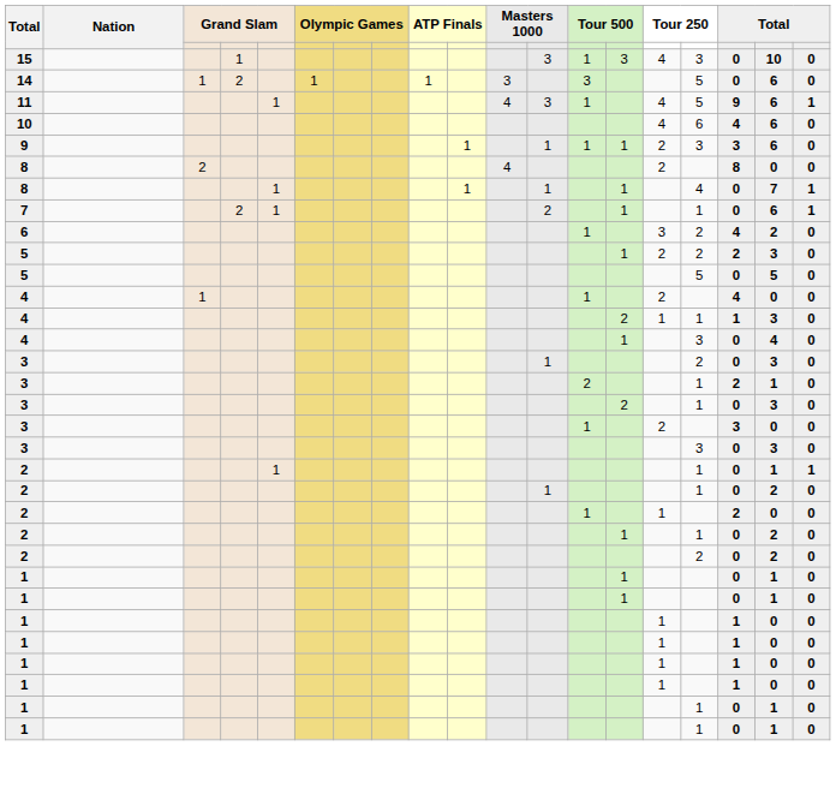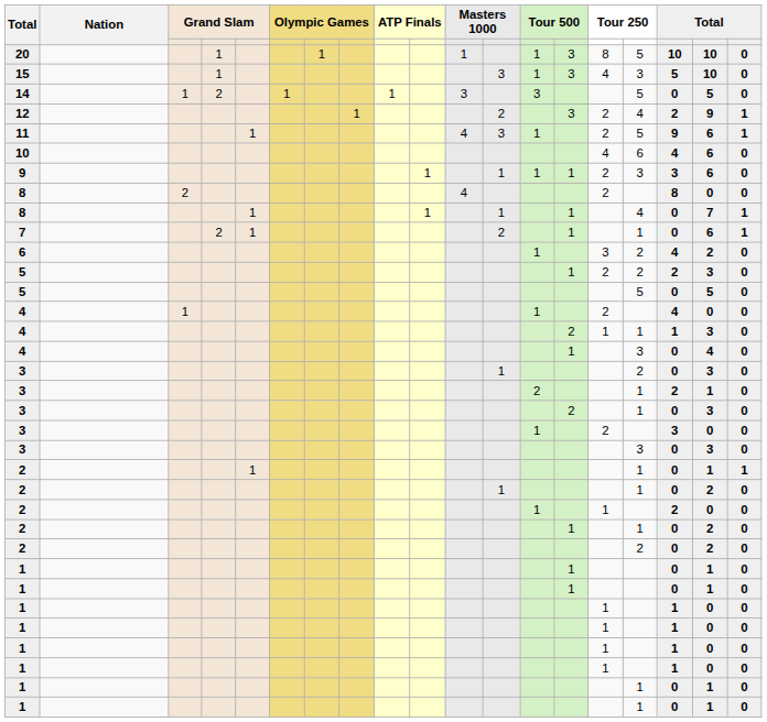 <table class="sortable wikitable" style="font-size:90%">
 <tr>
 <th style="width:30px;" rowspan="2">Total</th>
 <th style="width:180px;" rowspan="2">Nation</th>
 <th style="background-color:#f3e6d7;" colspan="3">Grand Slam</th>
 <th style="background-color:#f0dc82;" colspan="3">Olympic Games</th>
 <th style="background-color:#ffffcc;" colspan="2">ATP Finals</th>
 <th style="background-color:#e9e9e9;" colspan="2">Masters 1000</th>
 <th style="background-color:#d4f1c5;" colspan="2">Tour 500</th>
 <th style="background-color:#ffffff;" colspan="2">Tour 250</th>
 <th style="background-color:#efefef;" colspan="3">Total</th>
 </tr>
 <tr>
 <th style="width:41px; background-color:#f3e6d7;"></th>
 <th style="width:41px; background-color:#f3e6d7;"></th>
 <th style="width:41px; background-color:#f3e6d7;"></th>
 <th style="width:41px; background-color:#f0dc82;"></th>
 <th style="width:41px; background-color:#f0dc82;"></th>
 <th style="width:41px; background-color:#f0dc82;"></th>
 <th style="width:41px; background-color:#ffffcc;"></th>
 <th style="width:41px; background-color:#ffffcc;"></th>
 <th style="width:41px; background-color:#e9e9e9;"></th>
 <th style="width:41px; background-color:#e9e9e9;"></th>
 <th style="width:41px; background-color:#d4f1c5;"></th>
 <th style="width:41px; background-color:#d4f1c5;"></th>
 <th style="width:41px; background-color:#ffffff;"></th>
 <th style="width:41px; background-color:#ffffff;"></th>
 <th style="width:41px; background-color:#efefef;"></th>
 <th style="width:41px; background-color:#efefef;"></th>
 <th style="width:41px; background-color:#efefef;"></th>
 </tr>
 <tr align="center">
+<td style="background:#efefef;"><strong>20</strong></td>
+<td align="left"></td>
+<td style="background:#F3E6D7;"></td>
+<td style="background:#F3E6D7;">1</td>
+<td style="background:#F3E6D7;"></td>
+<td style="background:#F0DC82;"></td>
+<td style="background:#F0DC82;">1</td>
+<td style="background:#F0DC82;"></td>
+<td style="background:#ffc;"></td>
+<td style="background:#ffc;"></td>
+<td style="background:#E9E9E9;">1</td>
+<td style="background:#E9E9E9;"></td>
+<td style="background:#D4F1C5;">1</td>
+<td style="background:#D4F1C5;">3</td>
+<td>8</td>
+<td>5</td>
+<td style="background:#efefef;"><strong>10</strong></td>
+<td style="background:#efefef;"><strong>10 </strong></td>
+<td style="background:#efefef;"><strong>0</strong></td>
+</tr>
+<tr align="center">
 <td style="background:#efefef;"><strong>15</strong></td>
 <td align="left"></td>
 <td style="background:#F3E6D7;"></td>
 <td style="background:#F3E6D7;">1</td>
 <td style="background:#F3E6D7;"></td>
 <td style="background:#F0DC82;"></td>
 <td style="background:#F0DC82;"></td>
 <td style="background:#F0DC82;"></td>
 <td style="background:#ffc;"></td>
 <td style="background:#ffc;"></td>
 <td style="background:#E9E9E9;"></td>
 <td style="background:#E9E9E9;">3</td>
 <td style="background:#D4F1C5;">1</td>
 <td style="background:#D4F1C5;">3</td>
 <td>4</td>
 <td>3</td>
-<td style="background:#efefef;"><strong>0 </strong></td>
+<td style="background:#efefef;"><strong>5 </strong></td>
 <td style="background:#efefef;"><strong>10 </strong></td>
 <td style="background:#efefef;"><strong>0</strong></td>
 </tr>
 <tr align="center">
 <td style="background:#efefef;"><strong>14</strong></td>
 <td align="left"></td>
 <td style="background:#F3E6D7;">1</td>
 <td style="background:#F3E6D7;">2</td>
 <td style="background:#F3E6D7;"></td>
 <td style="background:#F0DC82;">1</td>
 <td style="background:#F0DC82;"></td>
 <td style="background:#F0DC82;"></td>
 <td style="background:#ffc;">1</td>
 <td style="background:#ffc;"></td>
 <td style="background:#E9E9E9;">3</td>
 <td style="background:#E9E9E9;"></td>
 <td style="background:#D4F1C5;">3</td>
 <td style="background:#D4F1C5;"></td>
 <td></td>
 <td>5</td>
 <td style="background:#efefef;"><strong>0 </strong></td>
-<td style="background:#efefef;"><strong>6</strong></td>
+<td style="background:#efefef;"><strong>5</strong></td>
 <td style="background:#efefef;"><strong>0</strong></td>
+</tr>
+<tr align="center">
+<td style="background:#efefef;"><strong>12</strong></td>
+<td align="left"></td>
+<td style="background:#F3E6D7;"></td>
+<td style="background:#F3E6D7;"></td>
+<td style="background:#F3E6D7;"></td>
+<td style="background:#F0DC82;"></td>
+<td style="background:#F0DC82;"></td>
+<td style="background:#F0DC82;">1</td>
+<td style="background:#ffc;"></td>
+<td style="background:#ffc;"></td>
+<td style="background:#E9E9E9;"></td>
+<td style="background:#E9E9E9;">2</td>
+<td style="background:#D4F1C5;"></td>
+<td style="background:#D4F1C5;">3</td>
+<td>2</td>
+<td>4</td>
+<td style="background:#efefef;"><strong>2 </strong></td>
+<td style="background:#efefef;"><strong>9 </strong></td>
+<td style="background:#efefef;"><strong>1</strong></td>
 </tr>
 <tr align="center">
 <td style="background:#efefef;"><strong>11</strong></td>
 <td align="left"></td>
 <td style="background:#F3E6D7;"></td>
 <td style="background:#F3E6D7;"></td>
 <td style="background:#F3E6D7;">1</td>
 <td style="background:#F0DC82;"></td>
 <td style="background:#F0DC82;"></td>
 <td style="background:#F0DC82;"></td>
 <td style="background:#ffc;"></td>
 <td style="background:#ffc;"></td>
 <td style="background:#E9E9E9;">4</td>
 <td style="background:#E9E9E9;">3</td>
 <td style="background:#D4F1C5;">1</td>
 <td style="background:#D4F1C5;"></td>
-<td>4</td>
+<td>2</td>
 <td>5</td>
 <td style="background:#efefef;"><strong>9 </strong></td>
 <td style="background:#efefef;"><strong>6</strong></td>
 <td style="background:#efefef;"><strong>1</strong></td>
 </tr>
 <tr align="center">
 <td style="background:#efefef;"><strong>10</strong></td>
 <td align="left"></td>
 <td style="background:#F3E6D7;"></td>
 <td style="background:#F3E6D7;"></td>
 <td style="background:#F3E6D7;"></td>
 <td style="background:#F0DC82;"></td>
 <td style="background:#F0DC82;"></td>
 <td style="background:#F0DC82;"></td>
 <td style="background:#ffc;"></td>
 <td style="background:#ffc;"></td>
 <td style="background:#E9E9E9;"></td>
 <td style="background:#E9E9E9;"></td>
 <td style="background:#D4F1C5;"></td>
 <td style="background:#D4F1C5;"></td>
 <td>4</td>
 <td>6</td>
 <td style="background:#efefef;"><strong>4 </strong></td>
 <td style="background:#efefef;"><strong>6 </strong></td>
 <td style="background:#efefef;"><strong>0</strong></td>
 </tr>
 <tr align="center">
 <td style="background:#efefef;"><strong>9</strong></td>
 <td align="left"></td>
 <td style="background:#F3E6D7;"></td>
 <td style="background:#F3E6D7;"></td>
 <td style="background:#F3E6D7;"></td>
 <td style="background:#F0DC82;"></td>
 <td style="background:#F0DC82;"></td>
 <td style="background:#F0DC82;"></td>
 <td style="background:#ffc;"></td>
 <td style="background:#ffc;">1</td>
 <td style="background:#E9E9E9;"></td>
 <td style="background:#E9E9E9;">1</td>
 <td style="background:#D4F1C5;">1</td>
 <td style="background:#D4F1C5;">1</td>
 <td>2</td>
 <td>3</td>
 <td style="background:#efefef;"><strong>3 </strong></td>
 <td style="background:#efefef;"><strong>6 </strong></td>
 <td style="background:#efefef;"><strong>0</strong></td>
 </tr>
 <tr align="center">
 <td style="background:#efefef;"><strong>8</strong></td>
 <td align="left"></td>
 <td style="background:#F3E6D7;">2</td>
 <td style="background:#F3E6D7;"></td>
 <td style="background:#F3E6D7;"></td>
 <td style="background:#F0DC82;"></td>
 <td style="background:#F0DC82;"></td>
 <td style="background:#F0DC82;"></td>
 <td style="background:#ffc;"></td>
 <td style="background:#ffc;"></td>
 <td style="background:#E9E9E9;">4</td>
 <td style="background:#E9E9E9;"></td>
 <td style="background:#D4F1C5;"></td>
 <td style="background:#D4F1C5;"></td>
 <td>2</td>
 <td></td>
 <td style="background:#efefef;"><strong>8</strong></td>
 <td style="background:#efefef;"><strong>0 </strong></td>
 <td style="background:#efefef;"><strong>0</strong></td>
 </tr>
 <tr align="center">
 <td style="background:#efefef;"><strong>8</strong></td>
 <td align="left"></td>
 <td style="background:#F3E6D7;"></td>
 <td style="background:#F3E6D7;"></td>
 <td style="background:#F3E6D7;">1</td>
 <td style="background:#F0DC82;"></td>
 <td style="background:#F0DC82;"></td>
 <td style="background:#F0DC82;"></td>
 <td style="background:#ffc;"></td>
 <td style="background:#ffc;">1</td>
 <td style="background:#E9E9E9;"></td>
 <td style="background:#E9E9E9;">1</td>
 <td style="background:#D4F1C5;"></td>
 <td style="background:#D4F1C5;">1</td>
 <td></td>
 <td>4</td>
 <td style="background:#efefef;"><strong>0 </strong></td>
 <td style="background:#efefef;"><strong>7 </strong></td>
 <td style="background:#efefef;"><strong>1</strong></td>
 </tr>
 <tr align="center">
 <td style="background:#efefef;"><strong>7</strong></td>
 <td align="left"></td>
 <td style="background:#F3E6D7;"></td>
 <td style="background:#F3E6D7;">2</td>
 <td style="background:#F3E6D7;">1</td>
 <td style="background:#F0DC82;"></td>
 <td style="background:#F0DC82;"></td>
 <td style="background:#F0DC82;"></td>
 <td style="background:#ffc;"></td>
 <td style="background:#ffc;"></td>
 <td style="background:#E9E9E9;"></td>
 <td style="background:#E9E9E9;">2</td>
 <td style="background:#D4F1C5;"></td>
 <td style="background:#D4F1C5;">1</td>
 <td></td>
 <td>1</td>
 <td style="background:#efefef;"><strong>0 </strong></td>
 <td style="background:#efefef;"><strong>6 </strong></td>
 <td style="background:#efefef;"><strong>1</strong></td>
 </tr>
 <tr align="center">
 <td style="background:#efefef;"><strong>6</strong></td>
 <td align="left"></td>
 <td style="background:#F3E6D7;"></td>
 <td style="background:#F3E6D7;"></td>
 <td style="background:#F3E6D7;"></td>
 <td style="background:#F0DC82;"></td>
 <td style="background:#F0DC82;"></td>
 <td style="background:#F0DC82;"></td>
 <td style="background:#ffc;"></td>
 <td style="background:#ffc;"></td>
 <td style="background:#E9E9E9;"></td>
 <td style="background:#E9E9E9;"></td>
 <td style="background:#D4F1C5;">1</td>
 <td style="background:#D4F1C5;"></td>
 <td>3</td>
 <td>2</td>
 <td style="background:#efefef;"><strong>4 </strong></td>
 <td style="background:#efefef;"><strong>2 </strong></td>
 <td style="background:#efefef;"><strong>0</strong></td>
 </tr>
 <tr align="center">
 <td style="background:#efefef;"><strong>5</strong></td>
 <td align="left"></td>
 <td style="background:#F3E6D7;"></td>
 <td style="background:#F3E6D7;"></td>
 <td style="background:#F3E6D7;"></td>
 <td style="background:#F0DC82;"></td>
 <td style="background:#F0DC82;"></td>
 <td style="background:#F0DC82;"></td>
 <td style="background:#ffc;"></td>
 <td style="background:#ffc;"></td>
 <td style="background:#E9E9E9;"></td>
 <td style="background:#E9E9E9;"></td>
 <td style="background:#D4F1C5;"></td>
 <td style="background:#D4F1C5;">1</td>
 <td>2</td>
 <td>2</td>
 <td style="background:#efefef;"><strong>2 </strong></td>
 <td style="background:#efefef;"><strong>3 </strong></td>
 <td style="background:#efefef;"><strong>0</strong></td>
 </tr>
 <tr align="center">
 <td style="background:#efefef;"><strong>5</strong></td>
 <td align="left"></td>
 <td style="background:#F3E6D7;"></td>
 <td style="background:#F3E6D7;"></td>
 <td style="background:#F3E6D7;"></td>
 <td style="background:#F0DC82;"></td>
 <td style="background:#F0DC82;"></td>
 <td style="background:#F0DC82;"></td>
 <td style="background:#ffc;"></td>
 <td style="background:#ffc;"></td>
 <td style="background:#E9E9E9;"></td>
 <td style="background:#E9E9E9;"></td>
 <td style="background:#D4F1C5;"></td>
 <td style="background:#D4F1C5;"></td>
 <td></td>
 <td>5</td>
 <td style="background:#efefef;"><strong>0 </strong></td>
 <td style="background:#efefef;"><strong>5 </strong></td>
 <td style="background:#efefef;"><strong>0</strong></td>
 </tr>
 <tr align="center">
 <td style="background:#efefef;"><strong>4</strong></td>
 <td align="left"></td>
 <td style="background:#F3E6D7;">1</td>
 <td style="background:#F3E6D7;"></td>
 <td style="background:#F3E6D7;"></td>
 <td style="background:#F0DC82;"></td>
 <td style="background:#F0DC82;"></td>
 <td style="background:#F0DC82;"></td>
 <td style="background:#ffc;"></td>
 <td style="background:#ffc;"></td>
 <td style="background:#E9E9E9;"></td>
 <td style="background:#E9E9E9;"></td>
 <td style="background:#D4F1C5;">1</td>
 <td style="background:#D4F1C5;"></td>
 <td>2</td>
 <td></td>
 <td style="background:#efefef;"><strong>4 </strong></td>
 <td style="background:#efefef;"><strong>0 </strong></td>
 <td style="background:#efefef;"><strong>0</strong></td>
 </tr>
 <tr align="center">
 <td style="background:#efefef;"><strong>4</strong></td>
 <td align="left"></td>
 <td style="background:#F3E6D7;"></td>
 <td style="background:#F3E6D7;"></td>
 <td style="background:#F3E6D7;"></td>
 <td style="background:#F0DC82;"></td>
 <td style="background:#F0DC82;"></td>
 <td style="background:#F0DC82;"></td>
 <td style="background:#ffc;"></td>
 <td style="background:#ffc;"></td>
 <td style="background:#E9E9E9;"></td>
 <td style="background:#E9E9E9;"></td>
 <td style="background:#D4F1C5;"></td>
 <td style="background:#D4F1C5;">2</td>
 <td>1</td>
 <td>1</td>
 <td style="background:#efefef;"><strong>1 </strong></td>
 <td style="background:#efefef;"><strong>3 </strong></td>
 <td style="background:#efefef;"><strong>0</strong></td>
 </tr>
 <tr align="center">
 <td style="background:#efefef;"><strong>4</strong></td>
 <td align="left"></td>
 <td style="background:#F3E6D7;"></td>
 <td style="background:#F3E6D7;"></td>
 <td style="background:#F3E6D7;"></td>
 <td style="background:#F0DC82;"></td>
 <td style="background:#F0DC82;"></td>
 <td style="background:#F0DC82;"></td>
 <td style="background:#ffc;"></td>
 <td style="background:#ffc;"></td>
 <td style="background:#E9E9E9;"></td>
 <td style="background:#E9E9E9;"></td>
 <td style="background:#D4F1C5;"></td>
 <td style="background:#D4F1C5;">1</td>
 <td></td>
 <td>3</td>
 <td style="background:#efefef;"><strong>0 </strong></td>
 <td style="background:#efefef;"><strong>4 </strong></td>
 <td style="background:#efefef;"><strong>0</strong></td>
 </tr>
 <tr align="center">
 <td style="background:#efefef;"><strong>3</strong></td>
 <td align="left"></td>
 <td style="background:#F3E6D7;"></td>
 <td style="background:#F3E6D7;"></td>
 <td style="background:#F3E6D7;"></td>
 <td style="background:#F0DC82;"></td>
 <td style="background:#F0DC82;"></td>
 <td style="background:#F0DC82;"></td>
 <td style="background:#ffc;"></td>
 <td style="background:#ffc;"></td>
 <td style="background:#E9E9E9;"></td>
 <td style="background:#E9E9E9;">1</td>
 <td style="background:#D4F1C5;"></td>
 <td style="background:#D4F1C5;"></td>
 <td></td>
 <td>2</td>
 <td style="background:#efefef;"><strong>0 </strong></td>
 <td style="background:#efefef;"><strong>3 </strong></td>
 <td style="background:#efefef;"><strong>0</strong></td>
 </tr>
 <tr align="center">
 <td style="background:#efefef;"><strong>3</strong></td>
 <td align="left"></td>
 <td style="background:#F3E6D7;"></td>
 <td style="background:#F3E6D7;"></td>
 <td style="background:#F3E6D7;"></td>
 <td style="background:#F0DC82;"></td>
 <td style="background:#F0DC82;"></td>
 <td style="background:#F0DC82;"></td>
 <td style="background:#ffc;"></td>
 <td style="background:#ffc;"></td>
 <td style="background:#E9E9E9;"></td>
 <td style="background:#E9E9E9;"></td>
 <td style="background:#D4F1C5;">2</td>
 <td style="background:#D4F1C5;"></td>
 <td></td>
 <td>1</td>
 <td style="background:#efefef;"><strong>2 </strong></td>
 <td style="background:#efefef;"><strong>1 </strong></td>
 <td style="background:#efefef;"><strong>0</strong></td>
 </tr>
 <tr align="center">
 <td style="background:#efefef;"><strong>3</strong></td>
 <td align="left"></td>
 <td style="background:#F3E6D7;"></td>
 <td style="background:#F3E6D7;"></td>
 <td style="background:#F3E6D7;"></td>
 <td style="background:#F0DC82;"></td>
 <td style="background:#F0DC82;"></td>
 <td style="background:#F0DC82;"></td>
 <td style="background:#ffc;"></td>
 <td style="background:#ffc;"></td>
 <td style="background:#E9E9E9;"></td>
 <td style="background:#E9E9E9;"></td>
 <td style="background:#D4F1C5;"></td>
 <td style="background:#D4F1C5;">2</td>
 <td></td>
 <td>1</td>
 <td style="background:#efefef;"><strong>0 </strong></td>
 <td style="background:#efefef;"><strong>3 </strong></td>
 <td style="background:#efefef;"><strong>0</strong></td>
 </tr>
 <tr align="center">
 <td style="background:#efefef;"><strong>3</strong></td>
 <td align="left"></td>
 <td style="background:#F3E6D7;"></td>
 <td style="background:#F3E6D7;"></td>
 <td style="background:#F3E6D7;"></td>
 <td style="background:#F0DC82;"></td>
 <td style="background:#F0DC82;"></td>
 <td style="background:#F0DC82;"></td>
 <td style="background:#ffc;"></td>
 <td style="background:#ffc;"></td>
 <td style="background:#E9E9E9;"></td>
 <td style="background:#E9E9E9;"></td>
 <td style="background:#D4F1C5;">1</td>
 <td style="background:#D4F1C5;"></td>
 <td>2</td>
 <td></td>
 <td style="background:#efefef;"><strong>3 </strong></td>
 <td style="background:#efefef;"><strong>0 </strong></td>
 <td style="background:#efefef;"><strong>0</strong></td>
 </tr>
 <tr align="center">
 <td style="background:#efefef;"><strong>3</strong></td>
 <td align="left"></td>
 <td style="background:#F3E6D7;"></td>
 <td style="background:#F3E6D7;"></td>
 <td style="background:#F3E6D7;"></td>
 <td style="background:#F0DC82;"></td>
 <td style="background:#F0DC82;"></td>
 <td style="background:#F0DC82;"></td>
 <td style="background:#ffc;"></td>
 <td style="background:#ffc;"></td>
 <td style="background:#E9E9E9;"></td>
 <td style="background:#E9E9E9;"></td>
 <td style="background:#D4F1C5;"></td>
 <td style="background:#D4F1C5;"></td>
 <td></td>
 <td>3</td>
 <td style="background:#efefef;"><strong>0 </strong></td>
 <td style="background:#efefef;"><strong>3 </strong></td>
 <td style="background:#efefef;"><strong>0</strong></td>
 </tr>
 <tr align="center">
 <td style="background:#efefef;"><strong>2</strong></td>
 <td align="left"></td>
 <td style="background:#F3E6D7;"></td>
 <td style="background:#F3E6D7;"></td>
 <td style="background:#F3E6D7;">1</td>
 <td style="background:#F0DC82;"></td>
 <td style="background:#F0DC82;"></td>
 <td style="background:#F0DC82;"></td>
 <td style="background:#ffc;"></td>
 <td style="background:#ffc;"></td>
 <td style="background:#E9E9E9;"></td>
 <td style="background:#E9E9E9;"></td>
 <td style="background:#D4F1C5;"></td>
 <td style="background:#D4F1C5;"></td>
 <td></td>
 <td>1</td>
 <td style="background:#efefef;"><strong>0 </strong></td>
 <td style="background:#efefef;"><strong>1 </strong></td>
 <td style="background:#efefef;"><strong>1</strong></td>
 </tr>
 <tr align="center">
 <td style="background:#efefef;"><strong>2</strong></td>
 <td align="left"></td>
 <td style="background:#F3E6D7;"></td>
 <td style="background:#F3E6D7;"></td>
 <td style="background:#F3E6D7;"></td>
 <td style="background:#F0DC82;"></td>
 <td style="background:#F0DC82;"></td>
 <td style="background:#F0DC82;"></td>
 <td style="background:#ffc;"></td>
 <td style="background:#ffc;"></td>
 <td style="background:#E9E9E9;"></td>
 <td style="background:#E9E9E9;">1</td>
 <td style="background:#D4F1C5;"></td>
 <td style="background:#D4F1C5;"></td>
 <td></td>
 <td>1</td>
 <td style="background:#efefef;"><strong>0 </strong></td>
 <td style="background:#efefef;"><strong>2 </strong></td>
 <td style="background:#efefef;"><strong>0</strong></td>
 </tr>
 <tr align="center">
 <td style="background:#efefef;"><strong>2</strong></td>
 <td align="left"></td>
 <td style="background:#F3E6D7;"></td>
 <td style="background:#F3E6D7;"></td>
 <td style="background:#F3E6D7;"></td>
 <td style="background:#F0DC82;"></td>
 <td style="background:#F0DC82;"></td>
 <td style="background:#F0DC82;"></td>
 <td style="background:#ffc;"></td>
 <td style="background:#ffc;"></td>
 <td style="background:#E9E9E9;"></td>
 <td style="background:#E9E9E9;"></td>
 <td style="background:#D4F1C5;">1</td>
 <td style="background:#D4F1C5;"></td>
 <td>1</td>
 <td></td>
 <td style="background:#efefef;"><strong>2 </strong></td>
 <td style="background:#efefef;"><strong>0 </strong></td>
 <td style="background:#efefef;"><strong>0</strong></td>
 </tr>
 <tr align="center">
 <td style="background:#efefef;"><strong>2</strong></td>
 <td align="left"></td>
 <td style="background:#F3E6D7;"></td>
 <td style="background:#F3E6D7;"></td>
 <td style="background:#F3E6D7;"></td>
 <td style="background:#F0DC82;"></td>
 <td style="background:#F0DC82;"></td>
 <td style="background:#F0DC82;"></td>
 <td style="background:#ffc;"></td>
 <td style="background:#ffc;"></td>
 <td style="background:#E9E9E9;"></td>
 <td style="background:#E9E9E9;"></td>
 <td style="background:#D4F1C5;"></td>
 <td style="background:#D4F1C5;">1</td>
 <td></td>
 <td>1</td>
 <td style="background:#efefef;"><strong>0 </strong></td>
 <td style="background:#efefef;"><strong>2 </strong></td>
 <td style="background:#efefef;"><strong>0</strong></td>
 </tr>
 <tr align="center">
 <td style="background:#efefef;"><strong>2</strong></td>
 <td align="left"></td>
 <td style="background:#F3E6D7;"></td>
 <td style="background:#F3E6D7;"></td>
 <td style="background:#F3E6D7;"></td>
 <td style="background:#F0DC82;"></td>
 <td style="background:#F0DC82;"></td>
 <td style="background:#F0DC82;"></td>
 <td style="background:#ffc;"></td>
 <td style="background:#ffc;"></td>
 <td style="background:#E9E9E9;"></td>
 <td style="background:#E9E9E9;"></td>
 <td style="background:#D4F1C5;"></td>
 <td style="background:#D4F1C5;"></td>
 <td></td>
 <td>2</td>
 <td style="background:#efefef;"><strong>0 </strong></td>
 <td style="background:#efefef;"><strong>2 </strong></td>
 <td style="background:#efefef;"><strong>0</strong></td>
 </tr>
 <tr align="center">
 <td style="background:#efefef;"><strong>1</strong></td>
 <td align="left"></td>
 <td style="background:#F3E6D7;"></td>
 <td style="background:#F3E6D7;"></td>
 <td style="background:#F3E6D7;"></td>
 <td style="background:#F0DC82;"></td>
 <td style="background:#F0DC82;"></td>
 <td style="background:#F0DC82;"></td>
 <td style="background:#ffc;"></td>
 <td style="background:#ffc;"></td>
 <td style="background:#E9E9E9;"></td>
 <td style="background:#E9E9E9;"></td>
 <td style="background:#D4F1C5;"></td>
 <td style="background:#D4F1C5;">1</td>
 <td></td>
 <td></td>
 <td style="background:#efefef;"><strong>0 </strong></td>
 <td style="background:#efefef;"><strong>1 </strong></td>
 <td style="background:#efefef;"><strong>0</strong></td>
 </tr>
 <tr align="center">
 <td style="background:#efefef;"><strong>1</strong></td>
 <td align="left"></td>
 <td style="background:#F3E6D7;"></td>
 <td style="background:#F3E6D7;"></td>
 <td style="background:#F3E6D7;"></td>
 <td style="background:#F0DC82;"></td>
 <td style="background:#F0DC82;"></td>
 <td style="background:#F0DC82;"></td>
 <td style="background:#ffc;"></td>
 <td style="background:#ffc;"></td>
 <td style="background:#E9E9E9;"></td>
 <td style="background:#E9E9E9;"></td>
 <td style="background:#D4F1C5;"></td>
 <td style="background:#D4F1C5;">1</td>
 <td></td>
 <td></td>
 <td style="background:#efefef;"><strong>0 </strong></td>
 <td style="background:#efefef;"><strong>1 </strong></td>
 <td style="background:#efefef;"><strong>0</strong></td>
 </tr>
 <tr align="center">
 <td style="background:#efefef;"><strong>1</strong></td>
 <td align="left"></td>
 <td style="background:#F3E6D7;"></td>
 <td style="background:#F3E6D7;"></td>
 <td style="background:#F3E6D7;"></td>
 <td style="background:#F0DC82;"></td>
 <td style="background:#F0DC82;"></td>
 <td style="background:#F0DC82;"></td>
 <td style="background:#ffc;"></td>
 <td style="background:#ffc;"></td>
 <td style="background:#E9E9E9;"></td>
 <td style="background:#E9E9E9;"></td>
 <td style="background:#D4F1C5;"></td>
 <td style="background:#D4F1C5;"></td>
 <td>1</td>
 <td></td>
 <td style="background:#efefef;"><strong>1 </strong></td>
 <td style="background:#efefef;"><strong>0 </strong></td>
 <td style="background:#efefef;"><strong>0</strong></td>
 </tr>
 <tr align="center">
 <td style="background:#efefef;"><strong>1</strong></td>
 <td align="left"></td>
 <td style="background:#F3E6D7;"></td>
 <td style="background:#F3E6D7;"></td>
 <td style="background:#F3E6D7;"></td>
 <td style="background:#F0DC82;"></td>
 <td style="background:#F0DC82;"></td>
 <td style="background:#F0DC82;"></td>
 <td style="background:#ffc;"></td>
 <td style="background:#ffc;"></td>
 <td style="background:#E9E9E9;"></td>
 <td style="background:#E9E9E9;"></td>
 <td style="background:#D4F1C5;"></td>
 <td style="background:#D4F1C5;"></td>
 <td>1</td>
 <td></td>
 <td style="background:#efefef;"><strong>1 </strong></td>
 <td style="background:#efefef;"><strong>0 </strong></td>
 <td style="background:#efefef;"><strong>0</strong></td>
 </tr>
 <tr align="center">
 <td style="background:#efefef;"><strong>1</strong></td>
 <td align="left"></td>
 <td style="background:#F3E6D7;"></td>
 <td style="background:#F3E6D7;"></td>
 <td style="background:#F3E6D7;"></td>
 <td style="background:#F0DC82;"></td>
 <td style="background:#F0DC82;"></td>
 <td style="background:#F0DC82;"></td>
 <td style="background:#ffc;"></td>
 <td style="background:#ffc;"></td>
 <td style="background:#E9E9E9;"></td>
 <td style="background:#E9E9E9;"></td>
 <td style="background:#D4F1C5;"></td>
 <td style="background:#D4F1C5;"></td>
 <td>1</td>
 <td></td>
 <td style="background:#efefef;"><strong>1 </strong></td>
 <td style="background:#efefef;"><strong>0 </strong></td>
 <td style="background:#efefef;"><strong>0</strong></td>
 </tr>
 <tr align="center">
 <td style="background:#efefef;"><strong>1</strong></td>
 <td align="left"></td>
 <td style="background:#F3E6D7;"></td>
 <td style="background:#F3E6D7;"></td>
 <td style="background:#F3E6D7;"></td>
 <td style="background:#F0DC82;"></td>
 <td style="background:#F0DC82;"></td>
 <td style="background:#F0DC82;"></td>
 <td style="background:#ffc;"></td>
 <td style="background:#ffc;"></td>
 <td style="background:#E9E9E9;"></td>
 <td style="background:#E9E9E9;"></td>
 <td style="background:#D4F1C5;"></td>
 <td style="background:#D4F1C5;"></td>
 <td>1</td>
 <td></td>
 <td style="background:#efefef;"><strong>1 </strong></td>
 <td style="background:#efefef;"><strong>0 </strong></td>
 <td style="background:#efefef;"><strong>0</strong></td>
 </tr>
 <tr align="center">
 <td style="background:#efefef;"><strong>1</strong></td>
 <td align="left"></td>
 <td style="background:#F3E6D7;"></td>
 <td style="background:#F3E6D7;"></td>
 <td style="background:#F3E6D7;"></td>
 <td style="background:#F0DC82;"></td>
 <td style="background:#F0DC82;"></td>
 <td style="background:#F0DC82;"></td>
 <td style="background:#ffc;"></td>
 <td style="background:#ffc;"></td>
 <td style="background:#E9E9E9;"></td>
 <td style="background:#E9E9E9;"></td>
 <td style="background:#D4F1C5;"></td>
 <td style="background:#D4F1C5;"></td>
 <td></td>
 <td>1</td>
 <td style="background:#efefef;"><strong>0 </strong></td>
 <td style="background:#efefef;"><strong>1 </strong></td>
 <td style="background:#efefef;"><strong>0</strong></td>
 </tr>
 <tr align="center">
 <td style="background:#efefef;"><strong>1</strong></td>
 <td align="left"></td>
 <td style="background:#F3E6D7;"></td>
 <td style="background:#F3E6D7;"></td>
 <td style="background:#F3E6D7;"></td>
 <td style="background:#F0DC82;"></td>
 <td style="background:#F0DC82;"></td>
 <td style="background:#F0DC82;"></td>
 <td style="background:#ffc;"></td>
 <td style="background:#ffc;"></td>
 <td style="background:#E9E9E9;"></td>
 <td style="background:#E9E9E9;"></td>
 <td style="background:#D4F1C5;"></td>
 <td style="background:#D4F1C5;"></td>
 <td></td>
 <td>1</td>
 <td style="background:#efefef;"><strong>0 </strong></td>
 <td style="background:#efefef;"><strong>1 </strong></td>
 <td style="background:#efefef;"><strong>0</strong></td>
 </tr>
 </table>
